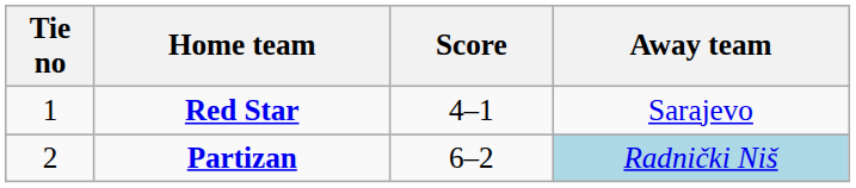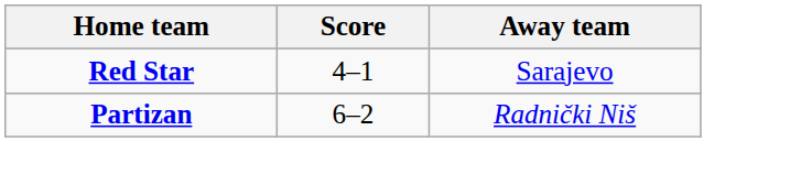 <table class="wikitable" style="text-align:center">
 <tr>
-<th width=40>Tie no</th>
 <th width=150>Home team</th>
 <th width=80>Score</th>
 <th width=150>Away team</th>
 </tr>
 <tr>
-<td>1</td>
 <td><strong><a href='#'>Red Star</a></strong></td>
 <td>4–1</td>
 <td><a href='#'>Sarajevo</a></td>
 </tr>
 <tr>
-<td>2</td>
 <td><strong><a href='#'>Partizan</a></strong></td>
 <td>6–2</td>
-<td style="background: lightblue;"><em><a href='#'>Radnički Niš</a></em></td>
+<td><em><a href='#'>Radnički Niš</a></em></td>
 </tr>
 </table>
